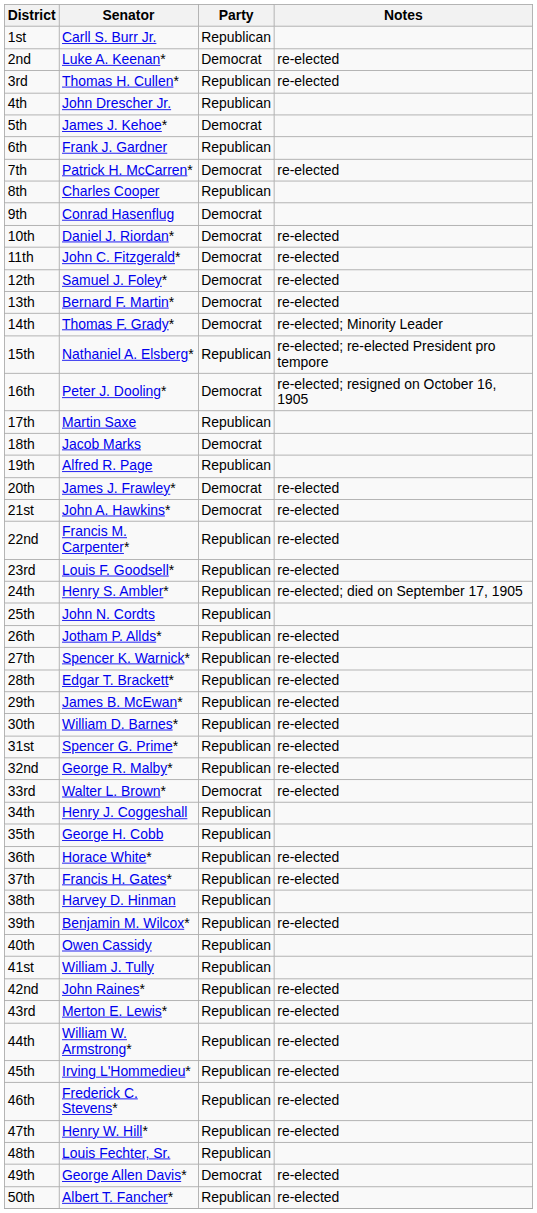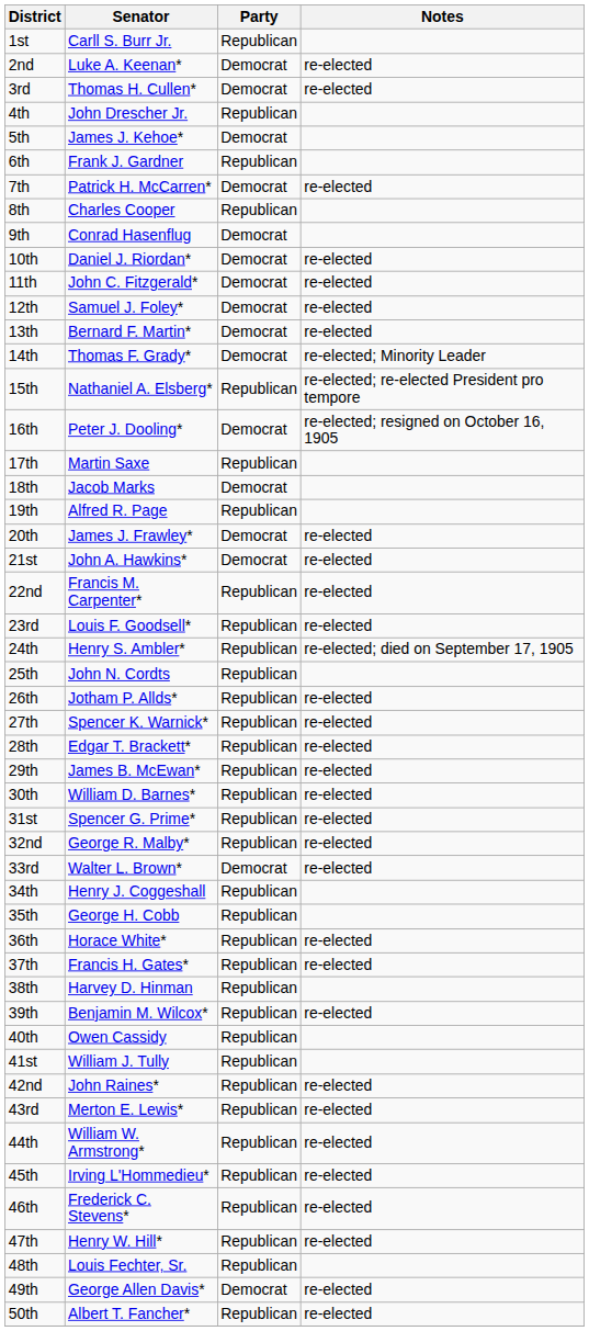 <table class=wikitable>
 <tr>
 <th>District</th>
 <th>Senator</th>
 <th>Party</th>
 <th>Notes</th>
 </tr>
 <tr>
 <td>1st</td>
 <td><a href='#'>Carll S. Burr Jr.</a></td>
 <td>Republican</td>
 <td></td>
 </tr>
 <tr>
 <td>2nd</td>
 <td><a href='#'>Luke A. Keenan</a>*</td>
 <td>Democrat</td>
 <td>re-elected</td>
 </tr>
 <tr>
 <td>3rd</td>
 <td><a href='#'>Thomas H. Cullen</a>*</td>
-<td>Republican</td>
+<td>Democrat</td>
 <td>re-elected</td>
 </tr>
 <tr>
 <td>4th</td>
 <td><a href='#'>John Drescher Jr.</a></td>
 <td>Republican</td>
 <td></td>
 </tr>
 <tr>
 <td>5th</td>
 <td><a href='#'>James J. Kehoe</a>*</td>
 <td>Democrat</td>
 <td></td>
 </tr>
 <tr>
 <td>6th</td>
 <td><a href='#'>Frank J. Gardner</a></td>
 <td>Republican</td>
 <td></td>
 </tr>
 <tr>
 <td>7th</td>
 <td><a href='#'>Patrick H. McCarren</a>*</td>
 <td>Democrat</td>
 <td>re-elected</td>
 </tr>
 <tr>
 <td>8th</td>
 <td><a href='#'>Charles Cooper</a></td>
 <td>Republican</td>
 <td></td>
 </tr>
 <tr>
 <td>9th</td>
 <td><a href='#'>Conrad Hasenflug</a></td>
 <td>Democrat</td>
 <td></td>
 </tr>
 <tr>
 <td>10th</td>
 <td><a href='#'>Daniel J. Riordan</a>*</td>
 <td>Democrat</td>
 <td>re-elected</td>
 </tr>
 <tr>
 <td>11th</td>
 <td><a href='#'>John C. Fitzgerald</a>*</td>
 <td>Democrat</td>
 <td>re-elected</td>
 </tr>
 <tr>
 <td>12th</td>
 <td><a href='#'>Samuel J. Foley</a>*</td>
 <td>Democrat</td>
 <td>re-elected</td>
 </tr>
 <tr>
 <td>13th</td>
 <td><a href='#'>Bernard F. Martin</a>*</td>
 <td>Democrat</td>
 <td>re-elected</td>
 </tr>
 <tr>
 <td>14th</td>
 <td><a href='#'>Thomas F. Grady</a>*</td>
 <td>Democrat</td>
 <td>re-elected; Minority Leader</td>
 </tr>
 <tr>
 <td>15th</td>
 <td><a href='#'>Nathaniel A. Elsberg</a>*</td>
 <td>Republican</td>
 <td>re-elected; re-elected President pro tempore</td>
 </tr>
 <tr>
 <td>16th</td>
 <td><a href='#'>Peter J. Dooling</a>*</td>
 <td>Democrat</td>
 <td>re-elected; resigned on October 16, 1905</td>
 </tr>
 <tr>
 <td>17th</td>
 <td><a href='#'>Martin Saxe</a></td>
 <td>Republican</td>
 <td></td>
 </tr>
 <tr>
 <td>18th</td>
 <td><a href='#'>Jacob Marks</a></td>
 <td>Democrat</td>
 <td></td>
 </tr>
 <tr>
 <td>19th</td>
 <td><a href='#'>Alfred R. Page</a></td>
 <td>Republican</td>
 <td></td>
 </tr>
 <tr>
 <td>20th</td>
 <td><a href='#'>James J. Frawley</a>*</td>
 <td>Democrat</td>
 <td>re-elected</td>
 </tr>
 <tr>
 <td>21st</td>
 <td><a href='#'>John A. Hawkins</a>*</td>
 <td>Democrat</td>
 <td>re-elected</td>
 </tr>
 <tr>
 <td>22nd</td>
 <td><a href='#'>Francis M. Carpenter</a>*</td>
 <td>Republican</td>
 <td>re-elected</td>
 </tr>
 <tr>
 <td>23rd</td>
 <td><a href='#'>Louis F. Goodsell</a>*</td>
 <td>Republican</td>
 <td>re-elected</td>
 </tr>
 <tr>
 <td>24th</td>
 <td><a href='#'>Henry S. Ambler</a>*</td>
 <td>Republican</td>
 <td>re-elected; died on September 17, 1905</td>
 </tr>
 <tr>
 <td>25th</td>
 <td><a href='#'>John N. Cordts</a></td>
 <td>Republican</td>
 <td></td>
 </tr>
 <tr>
 <td>26th</td>
 <td><a href='#'>Jotham P. Allds</a>*</td>
 <td>Republican</td>
 <td>re-elected</td>
 </tr>
 <tr>
 <td>27th</td>
 <td><a href='#'>Spencer K. Warnick</a>*</td>
 <td>Republican</td>
 <td>re-elected</td>
 </tr>
 <tr>
 <td>28th</td>
 <td><a href='#'>Edgar T. Brackett</a>*</td>
 <td>Republican</td>
 <td>re-elected</td>
 </tr>
 <tr>
 <td>29th</td>
 <td><a href='#'>James B. McEwan</a>*</td>
 <td>Republican</td>
 <td>re-elected</td>
 </tr>
 <tr>
 <td>30th</td>
 <td><a href='#'>William D. Barnes</a>*</td>
 <td>Republican</td>
 <td>re-elected</td>
 </tr>
 <tr>
 <td>31st</td>
 <td><a href='#'>Spencer G. Prime</a>*</td>
 <td>Republican</td>
 <td>re-elected</td>
 </tr>
 <tr>
 <td>32nd</td>
 <td><a href='#'>George R. Malby</a>*</td>
 <td>Republican</td>
 <td>re-elected</td>
 </tr>
 <tr>
 <td>33rd</td>
 <td><a href='#'>Walter L. Brown</a>*</td>
 <td>Democrat</td>
 <td>re-elected</td>
 </tr>
 <tr>
 <td>34th</td>
 <td><a href='#'>Henry J. Coggeshall</a></td>
 <td>Republican</td>
 <td></td>
 </tr>
 <tr>
 <td>35th</td>
 <td><a href='#'>George H. Cobb</a></td>
 <td>Republican</td>
 <td></td>
 </tr>
 <tr>
 <td>36th</td>
 <td><a href='#'>Horace White</a>*</td>
 <td>Republican</td>
 <td>re-elected</td>
 </tr>
 <tr>
 <td>37th</td>
 <td><a href='#'>Francis H. Gates</a>*</td>
 <td>Republican</td>
 <td>re-elected</td>
 </tr>
 <tr>
 <td>38th</td>
 <td><a href='#'>Harvey D. Hinman</a></td>
 <td>Republican</td>
 <td></td>
 </tr>
 <tr>
 <td>39th</td>
 <td><a href='#'>Benjamin M. Wilcox</a>*</td>
 <td>Republican</td>
 <td>re-elected</td>
 </tr>
 <tr>
 <td>40th</td>
 <td><a href='#'>Owen Cassidy</a></td>
 <td>Republican</td>
 <td></td>
 </tr>
 <tr>
 <td>41st</td>
 <td><a href='#'>William J. Tully</a></td>
 <td>Republican</td>
 <td></td>
 </tr>
 <tr>
 <td>42nd</td>
 <td><a href='#'>John Raines</a>*</td>
 <td>Republican</td>
 <td>re-elected</td>
 </tr>
 <tr>
 <td>43rd</td>
 <td><a href='#'>Merton E. Lewis</a>*</td>
 <td>Republican</td>
 <td>re-elected</td>
 </tr>
 <tr>
 <td>44th</td>
 <td><a href='#'>William W. Armstrong</a>*</td>
 <td>Republican</td>
 <td>re-elected</td>
 </tr>
 <tr>
 <td>45th</td>
 <td><a href='#'>Irving L'Hommedieu</a>*</td>
 <td>Republican</td>
 <td>re-elected</td>
 </tr>
 <tr>
 <td>46th</td>
 <td><a href='#'>Frederick C. Stevens</a>*</td>
 <td>Republican</td>
 <td>re-elected</td>
 </tr>
 <tr>
 <td>47th</td>
 <td><a href='#'>Henry W. Hill</a>*</td>
 <td>Republican</td>
 <td>re-elected</td>
 </tr>
 <tr>
 <td>48th</td>
 <td><a href='#'>Louis Fechter, Sr.</a></td>
 <td>Republican</td>
 <td></td>
 </tr>
 <tr>
 <td>49th</td>
 <td><a href='#'>George Allen Davis</a>*</td>
 <td>Democrat</td>
 <td>re-elected</td>
 </tr>
 <tr>
 <td>50th</td>
 <td><a href='#'>Albert T. Fancher</a>*</td>
 <td>Republican</td>
 <td>re-elected</td>
 </tr>
 <tr>
 </tr>
 </table>
